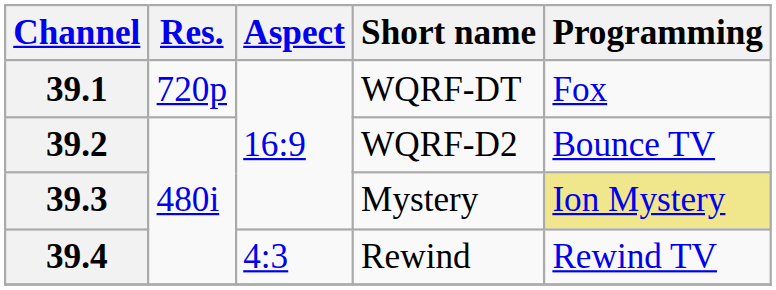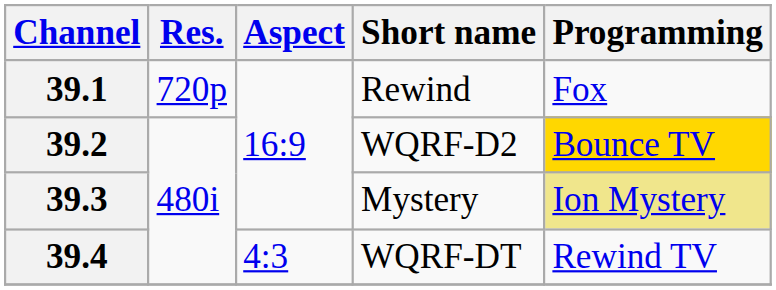 <table class="wikitable">
 <tr>
 <th scope = "col"><a href='#'>Channel</a></th>
 <th scope = "col"><a href='#'>Res.</a></th>
 <th scope = "col"><a href='#'>Aspect</a></th>
 <th scope = "col">Short name</th>
 <th scope = "col">Programming</th>
 </tr>
 <tr>
 <th scope = "row">39.1</th>
 <td><a href='#'>720p</a></td>
 <td rowspan="3"><a href='#'>16:9</a></td>
-<td>WQRF-DT</td>
+<td>Rewind</td>
 <td><a href='#'>Fox</a></td>
 </tr>
 <tr>
 <th scope = "row">39.2</th>
 <td rowspan="3"><a href='#'>480i</a></td>
 <td>WQRF-D2</td>
-<td><a href='#'>Bounce TV</a></td>
+<td style="background: gold;"><a href='#'>Bounce TV</a></td>
 </tr>
 <tr>
 <th scope = "row">39.3</th>
 <td>Mystery</td>
 <td style="background: khaki;"><a href='#'>Ion Mystery</a></td>
 </tr>
 <tr>
 <th scope = "row">39.4</th>
 <td><a href='#'>4:3</a></td>
-<td>Rewind</td>
+<td>WQRF-DT</td>
 <td><a href='#'>Rewind TV</a></td>
 </tr>
 <tr>
 </tr>
 </table>
